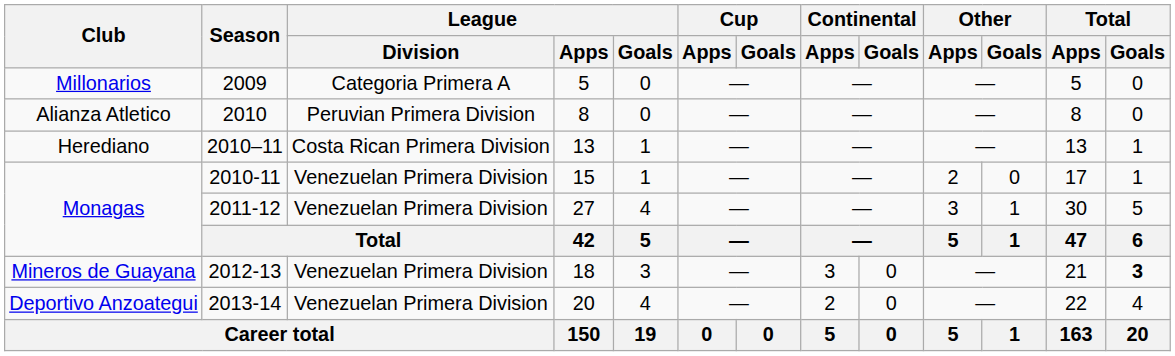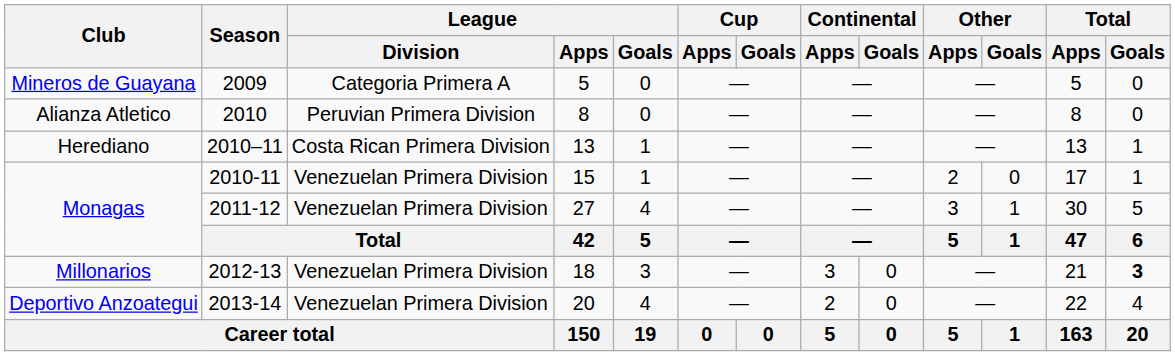 <table class="wikitable" style="text-align: center;">
 <tr>
 <th rowspan="2">Club</th>
 <th rowspan="2">Season</th>
 <th colspan="3">League</th>
 <th colspan="2">Cup</th>
 <th colspan="2">Continental</th>
 <th colspan="2">Other</th>
 <th colspan="2">Total</th>
 </tr>
 <tr>
 <th>Division</th>
 <th>Apps</th>
 <th>Goals</th>
 <th>Apps</th>
 <th>Goals</th>
 <th>Apps</th>
 <th>Goals</th>
 <th>Apps</th>
 <th>Goals</th>
 <th>Apps</th>
 <th>Goals</th>
 </tr>
 <tr>
-<td><a href='#'>Millonarios</a></td>
+<td><a href='#'>Mineros de Guayana</a></td>
 <td>2009</td>
 <td>Categoria Primera A</td>
 <td>5</td>
 <td>0</td>
 <td colspan="2">—</td>
 <td colspan="2">—</td>
 <td colspan="2">—</td>
 <td>5</td>
 <td>0</td>
 </tr>
 <tr>
 <td>Alianza Atletico</td>
 <td>2010</td>
 <td>Peruvian Primera Division</td>
 <td>8</td>
 <td>0</td>
 <td colspan="2">—</td>
 <td colspan="2">—</td>
 <td colspan="2">—</td>
 <td>8</td>
 <td>0</td>
 </tr>
 <tr>
 <td>Herediano</td>
 <td>2010–11</td>
 <td>Costa Rican Primera Division</td>
 <td>13</td>
 <td>1</td>
 <td colspan="2">—</td>
 <td colspan="2">—</td>
 <td colspan="2">—</td>
 <td>13</td>
 <td>1</td>
 </tr>
 <tr>
 <td rowspan="3"><a href='#'>Monagas</a></td>
 <td>2010-11</td>
 <td>Venezuelan Primera Division</td>
 <td>15</td>
 <td>1</td>
 <td colspan="2">—</td>
 <td colspan="2">—</td>
 <td>2</td>
 <td>0</td>
 <td>17</td>
 <td>1</td>
 </tr>
 <tr>
 <td>2011-12</td>
 <td>Venezuelan Primera Division</td>
 <td>27</td>
 <td>4</td>
 <td colspan="2">—</td>
 <td colspan="2">—</td>
 <td>3</td>
 <td>1</td>
 <td>30</td>
 <td>5</td>
 </tr>
 <tr>
 <th colspan="2">Total</th>
 <th>42</th>
 <th>5</th>
 <th colspan="2">—</th>
 <th colspan="2">—</th>
 <th>5</th>
 <th>1</th>
 <th>47</th>
 <th>6</th>
 </tr>
 <tr>
-<td><a href='#'>Mineros de Guayana</a></td>
+<td><a href='#'>Millonarios</a></td>
 <td>2012-13</td>
 <td>Venezuelan Primera Division</td>
 <td>18</td>
 <td>3</td>
 <td colspan="2">—</td>
 <td>3</td>
 <td>0</td>
 <td colspan="2">—</td>
 <td>21</td>
 <td><strong>3</strong></td>
 </tr>
 <tr>
 <td><a href='#'>Deportivo Anzoategui</a></td>
 <td>2013-14</td>
 <td>Venezuelan Primera Division</td>
 <td>20</td>
 <td>4</td>
 <td colspan="2">—</td>
 <td>2</td>
 <td>0</td>
 <td colspan="2">—</td>
 <td>22</td>
 <td>4</td>
 </tr>
 <tr>
 <th colspan="3">Career total</th>
 <th>150</th>
 <th>19</th>
 <th>0</th>
 <th>0</th>
 <th>5</th>
 <th>0</th>
 <th>5</th>
 <th>1</th>
 <th>163</th>
 <th>20</th>
 </tr>
 </table>
